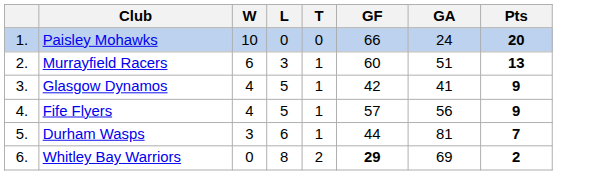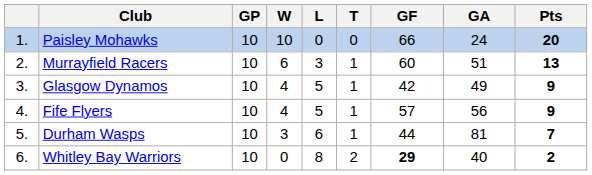 <table class="wikitable">
 <tr>
 <th width="30"></th>
 <th width="200">Club</th>
+<th width="30">GP</th>
 <th width="30">W</th>
 <th width="30">L</th>
 <th width="30">T</th>
 <th width="70">GF</th>
 <th width="70">GA</th>
 <th width="70">Pts</th>
 </tr>
 <tr bgcolor="#BCD2EE" align="center">
 <td>1.</td>
 <td align="left"><a href='#'>Paisley Mohawks</a></td>
 <td>10</td>
+<td>10</td>
 <td>0</td>
 <td>0</td>
 <td>66</td>
 <td>24</td>
 <td><strong>20</strong></td>
 </tr>
 <tr bgcolor="#FFFFFF" align="center">
 <td>2.</td>
 <td align="left"><a href='#'>Murrayfield Racers</a></td>
+<td>10</td>
 <td>6</td>
 <td>3</td>
 <td>1</td>
 <td>60</td>
 <td>51</td>
 <td><strong>13</strong></td>
 </tr>
 <tr bgcolor="#FFFFFF" align="center">
 <td>3.</td>
 <td align="left"><a href='#'>Glasgow Dynamos</a></td>
+<td>10</td>
 <td>4</td>
 <td>5</td>
 <td>1</td>
 <td>42</td>
-<td>41</td>
+<td>49</td>
 <td><strong>9</strong></td>
 </tr>
 <tr bgcolor="#FFFFFF" align="center">
 <td>4.</td>
 <td align="left"><a href='#'>Fife Flyers</a></td>
+<td>10</td>
 <td>4</td>
 <td>5</td>
 <td>1</td>
 <td>57</td>
 <td>56</td>
 <td><strong>9</strong></td>
 </tr>
 <tr bgcolor="#FFFFFF" align="center">
 <td>5.</td>
 <td align="left"><a href='#'>Durham Wasps</a></td>
+<td>10</td>
 <td>3</td>
 <td>6</td>
 <td>1</td>
 <td>44</td>
 <td>81</td>
 <td><strong>7</strong></td>
 </tr>
 <tr bgcolor="#FFFFFF" align="center">
 <td>6.</td>
 <td align="left"><a href='#'>Whitley Bay Warriors</a></td>
+<td>10</td>
 <td>0</td>
 <td>8</td>
 <td>2</td>
 <td><strong>29</strong></td>
-<td>69</td>
+<td>40</td>
 <td><strong>2</strong></td>
 </tr>
 </table>
